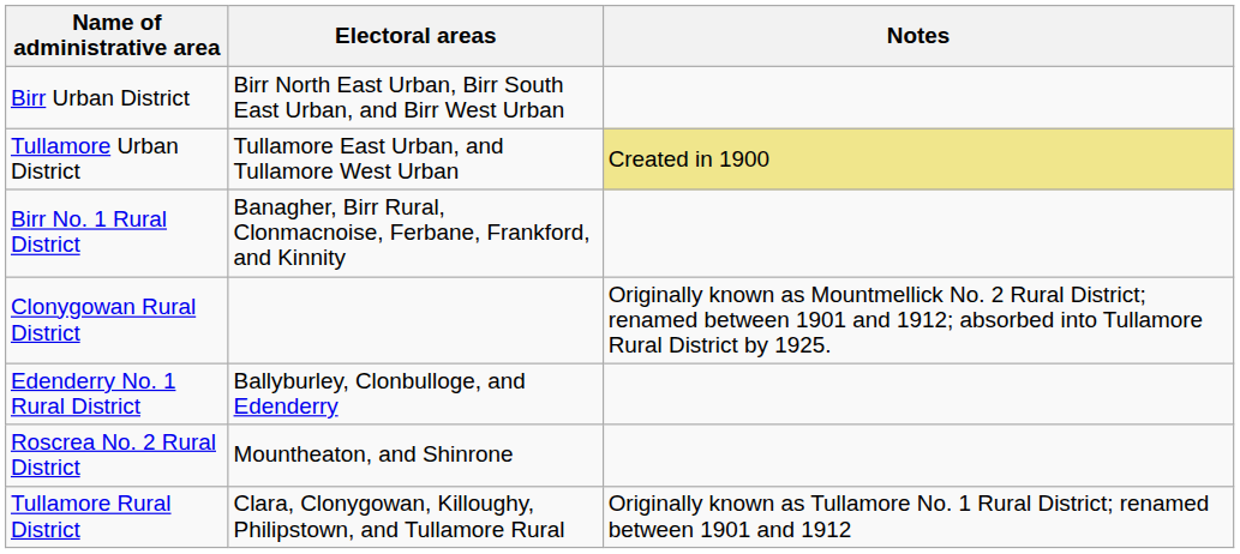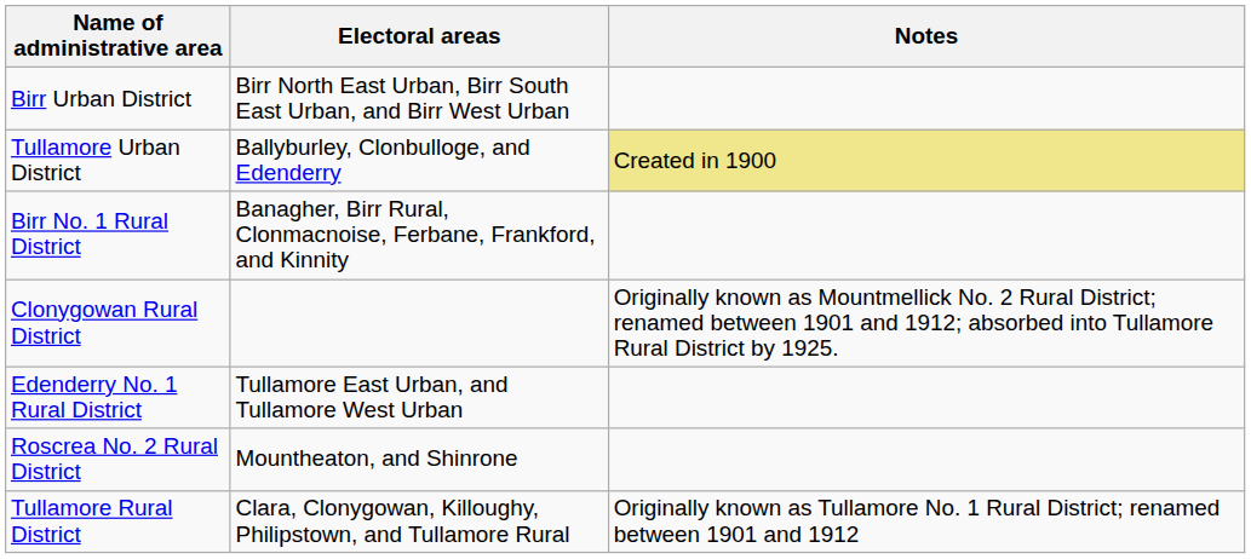 <table class="wikitable">
 <tr>
 <th>Name of administrative area</th>
 <th>Electoral areas</th>
 <th>Notes</th>
 </tr>
 <tr>
 <td><a href='#'>Birr</a> Urban District</td>
 <td>Birr North East Urban, Birr South East Urban, and Birr West Urban</td>
 <td></td>
 </tr>
 <tr>
 <td><a href='#'>Tullamore</a> Urban District</td>
-<td>Tullamore East Urban, and Tullamore West Urban</td>
+<td>Ballyburley, Clonbulloge, and <a href='#'>Edenderry</a></td>
 <td style="background: khaki;">Created in 1900</td>
 </tr>
 <tr>
 <td><a href='#'>Birr No. 1 Rural District</a></td>
 <td>Banagher, Birr Rural, Clonmacnoise, Ferbane, Frankford, and Kinnity</td>
 <td></td>
 </tr>
 <tr>
 <td><a href='#'>Clonygowan Rural District</a></td>
 <td></td>
 <td>Originally known as Mountmellick No. 2 Rural District; renamed between 1901 and 1912; absorbed into Tullamore Rural District by 1925.</td>
 </tr>
 <tr>
 <td><a href='#'>Edenderry No. 1 Rural District</a></td>
-<td>Ballyburley, Clonbulloge, and <a href='#'>Edenderry</a></td>
+<td>Tullamore East Urban, and Tullamore West Urban</td>
 <td></td>
 </tr>
 <tr>
 <td><a href='#'>Roscrea No. 2 Rural District</a></td>
 <td>Mountheaton, and Shinrone</td>
 <td></td>
 </tr>
 <tr>
 <td><a href='#'>Tullamore Rural District</a></td>
 <td>Clara, Clonygowan, Killoughy, Philipstown, and Tullamore Rural</td>
 <td>Originally known as Tullamore No. 1 Rural District; renamed between 1901 and 1912</td>
 </tr>
 </table>
